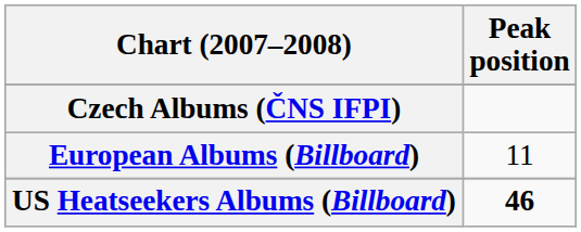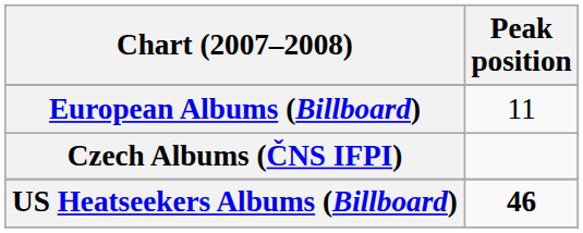 <table class="wikitable sortable plainrowheaders" style="text-align:center">
 <tr>
 <th scope="col">Chart (2007–2008)</th>
 <th scope="col">Peak<br>position</th>
 </tr>
 <tr>
 </tr>
 <tr>
 </tr>
 <tr>
 </tr>
 <tr>
+<th scope="row"><a href='#'>European Albums</a> (<em><a href='#'>Billboard</a></em>)</th>
+<td>11</td>
+</tr>
+<tr>
 <th scope="row">Czech Albums (<a href='#'>ČNS IFPI</a>)</th>
 <td></td>
-</tr>
-<tr>
-<th scope="row"><a href='#'>European Albums</a> (<em><a href='#'>Billboard</a></em>)</th>
-<td>11</td>
 </tr>
 <tr>
 </tr>
 <tr>
 </tr>
 <tr>
 </tr>
 <tr>
 </tr>
 <tr>
 </tr>
 <tr>
 </tr>
 <tr>
 </tr>
 <tr>
 </tr>
 <tr>
 </tr>
 <tr>
 </tr>
 <tr>
 <th scope="row">US <a href='#'>Heatseekers Albums</a> (<em><a href='#'>Billboard</a></em>)</th>
 <td><strong>46</strong></td>
 </tr>
 </table>
